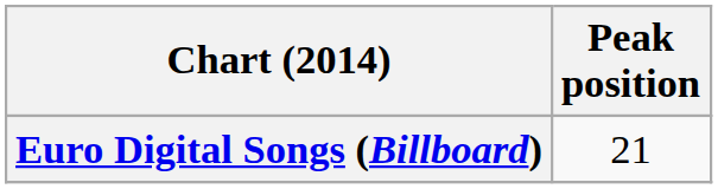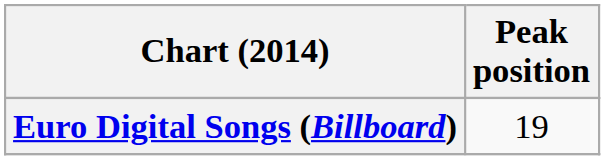 <table class="wikitable sortable plainrowheaders">
 <tr>
 <th>Chart (2014)</th>
 <th>Peak<br>position</th>
 </tr>
 <tr>
 </tr>
 <tr>
 <th scope="row"><a href='#'>Euro Digital Songs</a> (<em><a href='#'>Billboard</a></em>)</th>
-<td style="text-align:center;">21</td>
+<td style="text-align:center;">19</td>
 </tr>
 <tr>
 </tr>
 <tr>
 </tr>
 <tr>
 </tr>
 </table>
